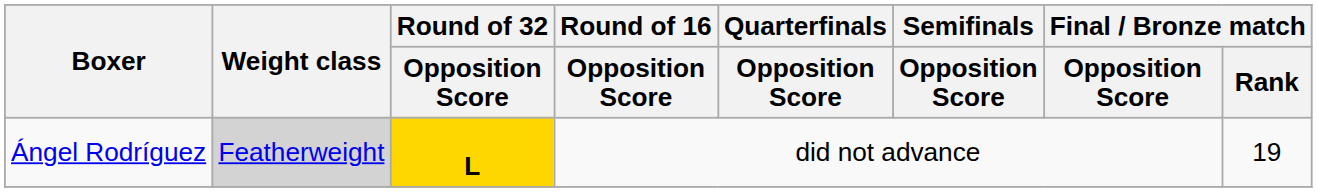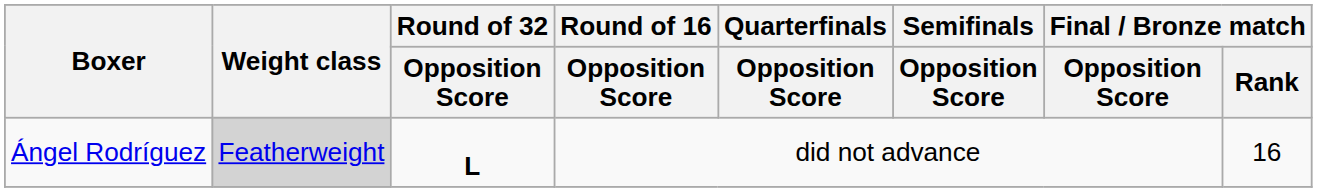 <table class=wikitable style="font-size:90%">
 <tr>
 <th rowspan="2">Boxer</th>
 <th rowspan="2">Weight class</th>
 <th>Round of 32</th>
 <th>Round of 16</th>
 <th>Quarterfinals</th>
 <th>Semifinals</th>
 <th colspan="2">Final / Bronze match</th>
 </tr>
 <tr>
 <th>Opposition<br>Score</th>
 <th>Opposition<br>Score</th>
 <th>Opposition<br>Score</th>
 <th>Opposition<br>Score</th>
 <th>Opposition<br>Score</th>
 <th>Rank</th>
 </tr>
 <tr>
 <td><a href='#'>Ángel Rodríguez</a></td>
 <td style="background: lightgrey;"><a href='#'>Featherweight</a></td>
-<td align=center style="background: gold;"> <br> <strong>L</strong></td>
+<td align=center> <br> <strong>L</strong></td>
 <td align=center colspan=4>did not advance</td>
-<td align=center>19</td>
+<td align=center>16</td>
 </tr>
 </table>
